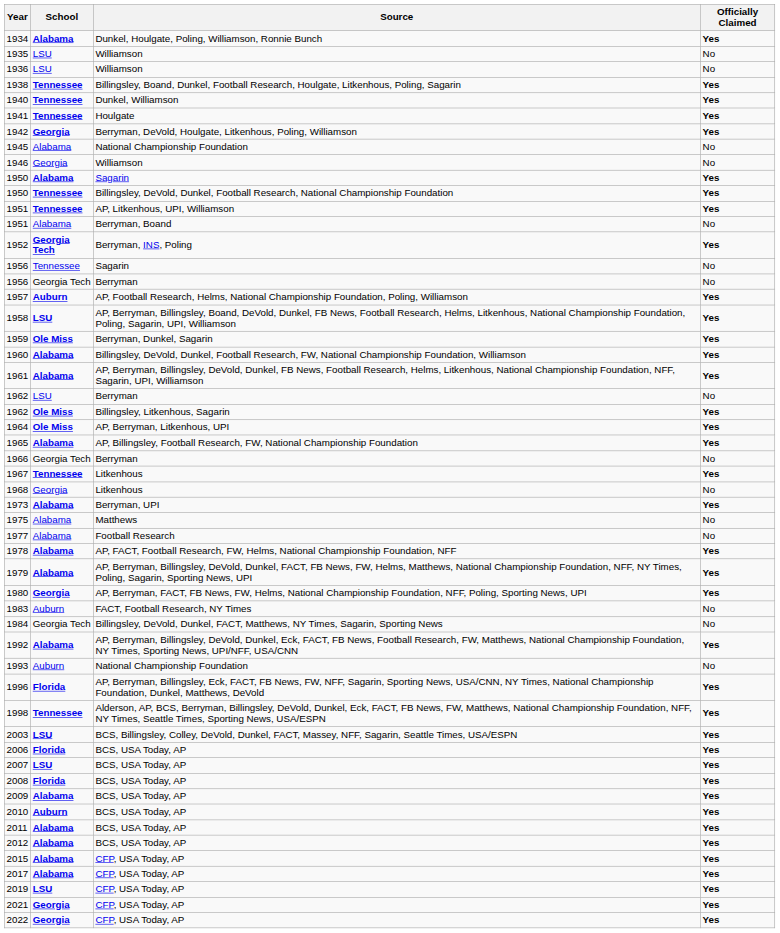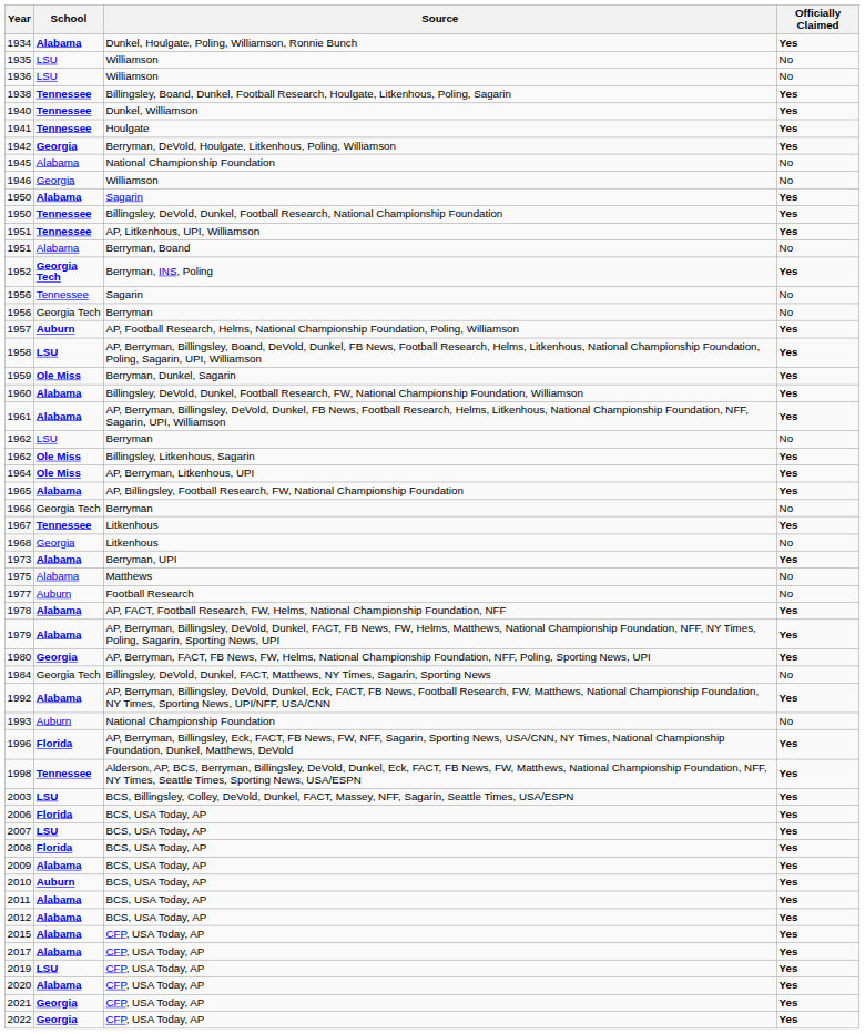 <table class="wikitable" width=100%>
 <tr>
 <th>Year</th>
 <th>School</th>
 <th>Source</th>
 <th>Officially Claimed</th>
 </tr>
 <tr>
 <td>1934</td>
 <td><strong><a href='#'>Alabama</a></strong></td>
 <td>Dunkel, Houlgate, Poling, Williamson, Ronnie Bunch</td>
 <td><strong>Yes</strong></td>
 </tr>
 <tr>
 <td>1935</td>
 <td><a href='#'>LSU</a></td>
 <td>Williamson</td>
 <td>No</td>
 </tr>
 <tr>
 <td>1936</td>
 <td><a href='#'>LSU</a></td>
 <td>Williamson</td>
 <td>No</td>
 </tr>
 <tr>
 <td>1938</td>
 <td><strong><a href='#'>Tennessee</a></strong></td>
 <td>Billingsley, Boand, Dunkel, Football Research, Houlgate, Litkenhous, Poling, Sagarin</td>
 <td><strong>Yes</strong></td>
 </tr>
 <tr>
 <td>1940</td>
 <td><strong><a href='#'>Tennessee</a></strong></td>
 <td>Dunkel, Williamson</td>
 <td><strong>Yes</strong></td>
 </tr>
 <tr>
 <td>1941</td>
 <td><strong><a href='#'>Tennessee</a></strong></td>
 <td>Houlgate</td>
 <td><strong>Yes</strong></td>
 </tr>
 <tr>
 <td>1942</td>
 <td><strong><a href='#'>Georgia</a></strong></td>
 <td>Berryman, DeVold, Houlgate, Litkenhous, Poling, Williamson</td>
 <td><strong>Yes</strong></td>
 </tr>
 <tr>
 <td>1945</td>
 <td><a href='#'>Alabama</a></td>
 <td>National Championship Foundation</td>
 <td>No</td>
 </tr>
 <tr>
 <td>1946</td>
 <td><a href='#'>Georgia</a></td>
 <td>Williamson</td>
 <td>No</td>
 </tr>
 <tr>
 <td>1950</td>
 <td><strong><a href='#'>Alabama</a></strong></td>
 <td><a href='#'>Sagarin</a></td>
 <td><strong>Yes</strong></td>
 </tr>
 <tr>
 <td>1950</td>
 <td><strong><a href='#'>Tennessee</a></strong></td>
 <td>Billingsley, DeVold, Dunkel, Football Research, National Championship Foundation</td>
 <td><strong>Yes</strong></td>
 </tr>
 <tr>
 <td>1951</td>
 <td><strong><a href='#'>Tennessee</a></strong></td>
 <td>AP, Litkenhous, UPI, Williamson</td>
 <td><strong>Yes</strong></td>
 </tr>
 <tr>
 <td>1951</td>
 <td><a href='#'>Alabama</a></td>
 <td>Berryman, Boand</td>
 <td>No</td>
 </tr>
 <tr>
 <td>1952</td>
 <td><strong><a href='#'>Georgia Tech</a></strong></td>
 <td>Berryman, <a href='#'>INS</a>, Poling</td>
 <td><strong>Yes</strong></td>
 </tr>
 <tr>
 <td>1956</td>
 <td><a href='#'>Tennessee</a></td>
 <td>Sagarin</td>
 <td>No</td>
 </tr>
 <tr>
 <td>1956</td>
 <td>Georgia Tech</td>
 <td>Berryman</td>
 <td>No</td>
 </tr>
 <tr>
 <td>1957</td>
 <td><strong><a href='#'>Auburn</a></strong></td>
 <td>AP, Football Research, Helms, National Championship Foundation, Poling, Williamson</td>
 <td><strong>Yes</strong></td>
 </tr>
 <tr>
 <td>1958</td>
 <td><strong><a href='#'>LSU</a></strong></td>
 <td>AP, Berryman, Billingsley, Boand, DeVold, Dunkel, FB News, Football Research, Helms, Litkenhous, National Championship Foundation, Poling, Sagarin, UPI, Williamson</td>
 <td><strong>Yes</strong></td>
 </tr>
 <tr>
 <td>1959</td>
 <td><strong><a href='#'>Ole Miss</a></strong></td>
 <td>Berryman, Dunkel, Sagarin</td>
 <td><strong>Yes</strong></td>
 </tr>
 <tr>
 <td>1960</td>
 <td><strong><a href='#'>Alabama</a></strong></td>
 <td>Billingsley, DeVold, Dunkel, Football Research, FW, National Championship Foundation, Williamson</td>
 <td><strong>Yes</strong></td>
 </tr>
 <tr>
 <td>1961</td>
 <td><strong><a href='#'>Alabama</a></strong></td>
 <td>AP, Berryman, Billingsley, DeVold, Dunkel, FB News, Football Research, Helms, Litkenhous, National Championship Foundation, NFF, Sagarin, UPI, Williamson</td>
 <td><strong>Yes</strong></td>
 </tr>
 <tr>
 <td>1962</td>
 <td><a href='#'>LSU</a></td>
 <td>Berryman</td>
 <td>No</td>
 </tr>
 <tr>
 <td>1962</td>
 <td><strong><a href='#'>Ole Miss</a></strong></td>
 <td>Billingsley, Litkenhous, Sagarin</td>
 <td><strong>Yes</strong></td>
 </tr>
 <tr>
 <td>1964</td>
 <td><strong><a href='#'>Ole Miss</a></strong></td>
 <td>AP, Berryman, Litkenhous, UPI</td>
 <td><strong>Yes</strong></td>
 </tr>
 <tr>
 <td>1965</td>
 <td><strong><a href='#'>Alabama</a></strong></td>
 <td>AP, Billingsley, Football Research, FW, National Championship Foundation</td>
 <td><strong>Yes</strong></td>
 </tr>
 <tr>
 <td>1966</td>
 <td>Georgia Tech</td>
 <td>Berryman</td>
 <td>No</td>
 </tr>
 <tr>
 <td>1967</td>
 <td><strong><a href='#'>Tennessee</a></strong></td>
 <td>Litkenhous</td>
 <td><strong>Yes</strong></td>
 </tr>
 <tr>
 <td>1968</td>
 <td><a href='#'>Georgia</a></td>
 <td>Litkenhous</td>
 <td>No</td>
 </tr>
 <tr>
 <td>1973</td>
 <td><strong><a href='#'>Alabama</a></strong></td>
 <td>Berryman, UPI</td>
 <td><strong>Yes</strong></td>
 </tr>
 <tr>
 <td>1975</td>
 <td><a href='#'>Alabama</a></td>
 <td>Matthews</td>
 <td>No</td>
 </tr>
 <tr>
 <td>1977</td>
-<td><a href='#'>Alabama</a></td>
+<td><a href='#'>Auburn</a></td>
 <td>Football Research</td>
 <td>No</td>
 </tr>
 <tr>
 <td>1978</td>
 <td><strong><a href='#'>Alabama</a></strong></td>
 <td>AP, FACT, Football Research, FW, Helms, National Championship Foundation, NFF</td>
 <td><strong>Yes</strong></td>
 </tr>
 <tr>
 <td>1979</td>
 <td><strong><a href='#'>Alabama</a></strong></td>
 <td>AP, Berryman, Billingsley, DeVold, Dunkel, FACT, FB News, FW, Helms, Matthews, National Championship Foundation, NFF, NY Times, Poling, Sagarin, Sporting News, UPI</td>
 <td><strong>Yes</strong></td>
 </tr>
 <tr>
 <td>1980</td>
 <td><strong><a href='#'>Georgia</a></strong></td>
 <td>AP, Berryman, FACT, FB News, FW, Helms, National Championship Foundation, NFF, Poling, Sporting News, UPI</td>
 <td><strong>Yes</strong></td>
-</tr>
-<tr>
-<td>1983</td>
-<td><a href='#'>Auburn</a></td>
-<td>FACT, Football Research, NY Times</td>
-<td>No</td>
 </tr>
 <tr>
 <td>1984</td>
 <td>Georgia Tech</td>
 <td>Billingsley, DeVold, Dunkel, FACT, Matthews, NY Times, Sagarin, Sporting News</td>
 <td>No</td>
 </tr>
 <tr>
 <td>1992</td>
 <td><strong><a href='#'>Alabama</a></strong></td>
 <td>AP, Berryman, Billingsley, DeVold, Dunkel, Eck, FACT, FB News, Football Research, FW, Matthews, National Championship Foundation, NY Times, Sporting News, UPI/NFF, USA/CNN</td>
 <td><strong>Yes</strong></td>
 </tr>
 <tr>
 <td>1993</td>
 <td><a href='#'>Auburn</a></td>
 <td>National Championship Foundation</td>
 <td>No</td>
 </tr>
 <tr>
 <td>1996</td>
 <td><strong><a href='#'>Florida</a></strong></td>
 <td>AP, Berryman, Billingsley, Eck, FACT, FB News, FW, NFF, Sagarin, Sporting News, USA/CNN, NY Times, National Championship Foundation, Dunkel, Matthews, DeVold</td>
 <td><strong>Yes</strong></td>
 </tr>
 <tr>
 <td>1998</td>
 <td><strong><a href='#'>Tennessee</a></strong></td>
 <td>Alderson, AP, BCS, Berryman, Billingsley, DeVold, Dunkel, Eck, FACT, FB News, FW, Matthews, National Championship Foundation, NFF, NY Times, Seattle Times, Sporting News, USA/ESPN</td>
 <td><strong>Yes</strong></td>
 </tr>
 <tr>
 <td>2003</td>
 <td><strong><a href='#'>LSU</a></strong></td>
 <td>BCS, Billingsley, Colley, DeVold, Dunkel, FACT, Massey, NFF, Sagarin, Seattle Times, USA/ESPN</td>
 <td><strong>Yes</strong></td>
 </tr>
 <tr>
 <td>2006</td>
 <td><strong><a href='#'>Florida</a></strong></td>
 <td>BCS, USA Today, AP</td>
 <td><strong>Yes</strong></td>
 </tr>
 <tr>
 <td>2007</td>
 <td><strong><a href='#'>LSU</a></strong></td>
 <td>BCS, USA Today, AP</td>
 <td><strong>Yes</strong></td>
 </tr>
 <tr>
 <td>2008</td>
 <td><strong><a href='#'>Florida</a></strong></td>
 <td>BCS, USA Today, AP</td>
 <td><strong>Yes</strong></td>
 </tr>
 <tr>
 <td>2009</td>
 <td><strong><a href='#'>Alabama</a></strong></td>
 <td>BCS, USA Today, AP</td>
 <td><strong>Yes</strong></td>
 </tr>
 <tr>
 <td>2010</td>
 <td><strong><a href='#'>Auburn</a></strong></td>
 <td>BCS, USA Today, AP</td>
 <td><strong>Yes</strong></td>
 </tr>
 <tr>
 <td>2011</td>
 <td><strong><a href='#'>Alabama</a></strong></td>
 <td>BCS, USA Today, AP</td>
 <td><strong>Yes</strong></td>
 </tr>
 <tr>
 <td>2012</td>
 <td><strong><a href='#'>Alabama</a></strong></td>
 <td>BCS, USA Today, AP</td>
 <td><strong>Yes</strong></td>
 </tr>
 <tr>
 <td>2015</td>
 <td><strong><a href='#'>Alabama</a></strong></td>
 <td><a href='#'>CFP</a>, USA Today, AP</td>
 <td><strong>Yes</strong></td>
 </tr>
 <tr>
 <td>2017</td>
 <td><strong><a href='#'>Alabama</a></strong></td>
 <td><a href='#'>CFP</a>, USA Today, AP</td>
 <td><strong>Yes</strong></td>
 </tr>
 <tr>
 <td>2019</td>
 <td><strong><a href='#'>LSU</a></strong></td>
 <td><a href='#'>CFP</a>, USA Today, AP</td>
 <td><strong>Yes</strong></td>
 </tr>
 <tr>
+<td>2020</td>
+<td><strong><a href='#'>Alabama</a></strong></td>
+<td><a href='#'>CFP</a>, USA Today, AP</td>
+<td><strong>Yes</strong></td>
+</tr>
+<tr>
 <td>2021</td>
 <td><strong><a href='#'>Georgia</a></strong></td>
 <td><a href='#'>CFP</a>, USA Today, AP</td>
 <td><strong>Yes</strong></td>
 </tr>
 <tr>
 <td>2022</td>
 <td><strong><a href='#'>Georgia</a></strong></td>
 <td><a href='#'>CFP</a>, USA Today, AP</td>
 <td><strong>Yes</strong></td>
 </tr>
 </table>
